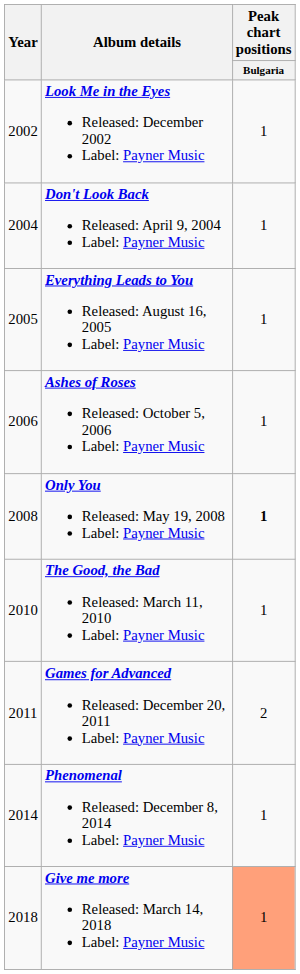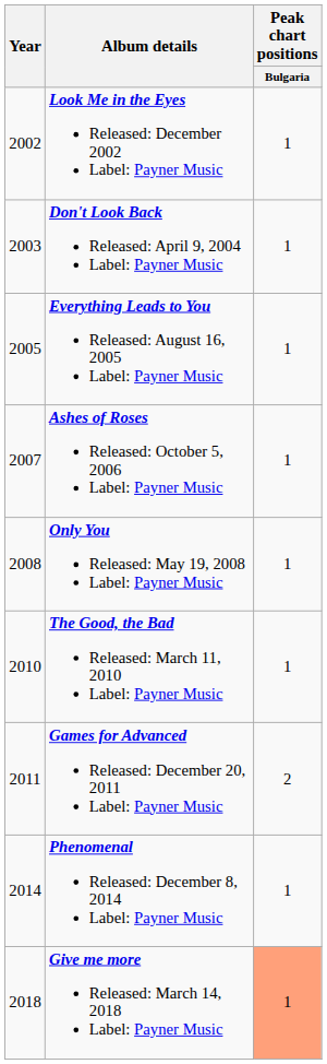 <table class="wikitable">
 <tr>
 <th rowspan="2" style="width:33px;">Year</th>
 <th rowspan="2" style="width:200px;">Album details</th>
 <th colspan="10">Peak chart positions</th>
 </tr>
 <tr>
 <th style="width:3em;font-size:75%">Bulgaria</th>
 </tr>
 <tr>
 <td style="text-align:center;">2002</td>
 <td><strong><em><a href='#'>Look Me in the Eyes</a></em></strong><br><ul><li>Released: December 2002</li><li>Label: <a href='#'>Payner Music</a></li></ul></td>
 <td style="text-align:center;">1</td>
 </tr>
 <tr>
-<td style="text-align:center;">2004</td>
+<td style="text-align:center;">2003</td>
 <td><strong><em><a href='#'>Don't Look Back</a></em></strong><br><ul><li>Released: April 9, 2004</li><li>Label: <a href='#'>Payner Music</a></li></ul></td>
 <td style="text-align:center;">1</td>
 </tr>
 <tr>
 <td style="text-align:center;">2005</td>
 <td><strong><em><a href='#'>Everything Leads to You</a></em></strong><br><ul><li>Released: August 16, 2005</li><li>Label: <a href='#'>Payner Music</a></li></ul></td>
 <td style="text-align:center;">1</td>
 </tr>
 <tr>
-<td style="text-align:center;">2006</td>
+<td style="text-align:center;">2007</td>
 <td><strong><em><a href='#'>Ashes of Roses</a></em></strong><br><ul><li>Released: October 5, 2006</li><li>Label: <a href='#'>Payner Music</a></li></ul></td>
 <td style="text-align:center;">1</td>
 </tr>
 <tr>
 <td style="text-align:center;">2008</td>
 <td><strong><em><a href='#'>Only You</a></em></strong><br><ul><li>Released: May 19, 2008</li><li>Label: <a href='#'>Payner Music</a></li></ul></td>
-<td style="text-align:center;"><strong>1</strong></td>
+<td style="text-align:center;">1</td>
 </tr>
 <tr>
 <td style="text-align:center;">2010</td>
 <td><strong><em><a href='#'>The Good, the Bad</a></em></strong><br><ul><li>Released: March 11, 2010</li><li>Label: <a href='#'>Payner Music</a></li></ul></td>
 <td style="text-align:center;">1</td>
 </tr>
 <tr>
 <td style="text-align:center;">2011</td>
 <td><strong><em><a href='#'>Games for Advanced</a></em></strong><br><ul><li>Released: December 20, 2011</li><li>Label: <a href='#'>Payner Music</a></li></ul></td>
 <td style="text-align:center;">2</td>
 </tr>
 <tr>
 <td style="text-align:center;">2014</td>
 <td><strong><em><a href='#'>Phenomenal</a></em></strong><br><ul><li>Released: December 8, 2014</li><li>Label: <a href='#'>Payner Music</a></li></ul></td>
 <td style="text-align:center;">1</td>
 </tr>
 <tr>
 <td style="text-align:center;">2018</td>
 <td><strong><em><a href='#'>Give me more</a></em></strong><br><ul><li>Released: March 14, 2018</li><li>Label: <a href='#'>Payner Music</a></li></ul></td>
 <td style="background: lightsalmon; text-align:center;">1</td>
 </tr>
 </table>
